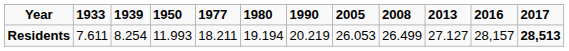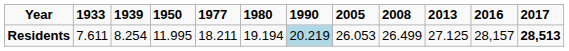 <table class="wikitable">
 <tr>
 <td align=center><strong>Year</strong></td>
 <td><strong>1933</strong></td>
 <td><strong>1939</strong></td>
 <td><strong>1950</strong></td>
 <td><strong>1977</strong></td>
 <td><strong>1980</strong></td>
 <td><strong>1990</strong></td>
 <td><strong>2005</strong></td>
 <td><strong>2008</strong></td>
 <td><strong>2013</strong></td>
 <td><strong>2016</strong></td>
 <td><strong>2017</strong></td>
 </tr>
 <tr align=center>
 <td align=center><strong>Residents</strong></td>
 <td>7.611</td>
 <td>8.254</td>
-<td>11.993</td>
+<td>11.995</td>
 <td>18.211</td>
 <td>19.194</td>
-<td>20.219</td>
+<td style="background: lightblue;">20.219</td>
 <td>26.053</td>
 <td>26.499</td>
-<td>27.127</td>
+<td>27.125</td>
 <td>28,157</td>
 <td><strong>28,513</strong></td>
 </tr>
 </table>
